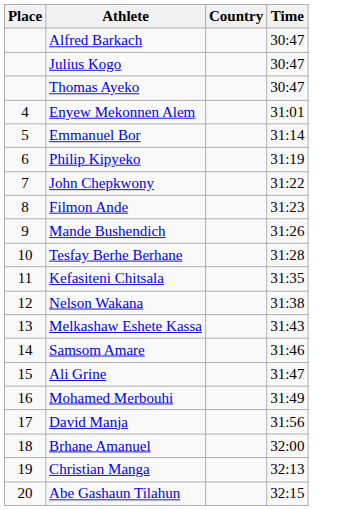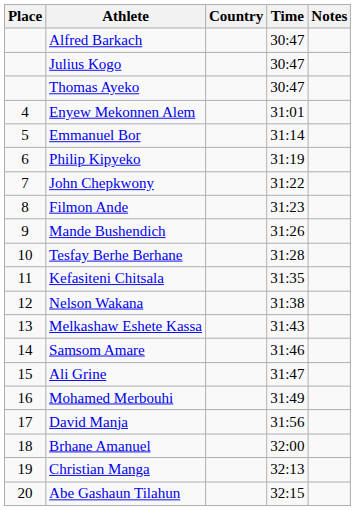 <table class="wikitable sortable" style="text-align:center">
 <tr>
 <th>Place</th>
 <th>Athlete</th>
 <th>Country</th>
 <th>Time</th>
+<th>Notes</th>
 </tr>
 <tr>
 <td></td>
 <td align="left"><a href='#'>Alfred Barkach</a></td>
 <td align=left></td>
 <td>30:47</td>
+<td></td>
 </tr>
 <tr>
 <td></td>
 <td align="left"><a href='#'>Julius Kogo</a></td>
 <td align=left></td>
 <td>30:47</td>
+<td></td>
 </tr>
 <tr>
 <td></td>
 <td align="left"><a href='#'>Thomas Ayeko</a></td>
 <td align=left></td>
 <td>30:47</td>
+<td></td>
 </tr>
 <tr>
 <td>4</td>
 <td align="left"><a href='#'>Enyew Mekonnen Alem</a></td>
 <td align=left></td>
 <td>31:01</td>
+<td></td>
 </tr>
 <tr>
 <td>5</td>
 <td align="left"><a href='#'>Emmanuel Bor</a></td>
 <td align=left></td>
 <td>31:14</td>
+<td></td>
 </tr>
 <tr>
 <td>6</td>
 <td align="left"><a href='#'>Philip Kipyeko</a></td>
 <td align=left></td>
 <td>31:19</td>
+<td></td>
 </tr>
 <tr>
 <td>7</td>
 <td align="left"><a href='#'>John Chepkwony</a></td>
 <td align=left></td>
 <td>31:22</td>
+<td></td>
 </tr>
 <tr>
 <td>8</td>
 <td align="left"><a href='#'>Filmon Ande</a></td>
 <td align=left></td>
 <td>31:23</td>
+<td></td>
 </tr>
 <tr>
 <td>9</td>
 <td align="left"><a href='#'>Mande Bushendich</a></td>
 <td align=left></td>
 <td>31:26</td>
+<td></td>
 </tr>
 <tr>
 <td>10</td>
 <td align="left"><a href='#'>Tesfay Berhe Berhane</a></td>
 <td align=left></td>
 <td>31:28</td>
+<td></td>
 </tr>
 <tr>
 <td>11</td>
 <td align="left"><a href='#'>Kefasiteni Chitsala</a></td>
 <td align=left></td>
 <td>31:35</td>
+<td></td>
 </tr>
 <tr>
 <td>12</td>
 <td align="left"><a href='#'>Nelson Wakana</a></td>
 <td align=left></td>
 <td>31:38</td>
+<td></td>
 </tr>
 <tr>
 <td>13</td>
 <td align="left"><a href='#'>Melkashaw Eshete Kassa</a></td>
 <td align=left></td>
 <td>31:43</td>
+<td></td>
 </tr>
 <tr>
 <td>14</td>
 <td align="left"><a href='#'>Samsom Amare</a></td>
 <td align=left></td>
 <td>31:46</td>
+<td></td>
 </tr>
 <tr>
 <td>15</td>
 <td align="left"><a href='#'>Ali Grine</a></td>
 <td align=left></td>
 <td>31:47</td>
+<td></td>
 </tr>
 <tr>
 <td>16</td>
 <td align="left"><a href='#'>Mohamed Merbouhi</a></td>
 <td align=left></td>
 <td>31:49</td>
+<td></td>
 </tr>
 <tr>
 <td>17</td>
 <td align="left"><a href='#'>David Manja</a></td>
 <td align=left></td>
 <td>31:56</td>
+<td></td>
 </tr>
 <tr>
 <td>18</td>
 <td align=left><a href='#'>Brhane Amanuel</a></td>
 <td align=left></td>
 <td>32:00</td>
+<td></td>
 </tr>
 <tr>
 <td>19</td>
 <td align=left><a href='#'>Christian Manga</a></td>
 <td align=left></td>
 <td>32:13</td>
+<td></td>
 </tr>
 <tr>
 <td>20</td>
 <td align=left><a href='#'>Abe Gashaun Tilahun</a></td>
 <td align=left></td>
 <td>32:15</td>
+<td></td>
 </tr>
 </table>
